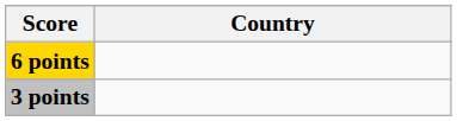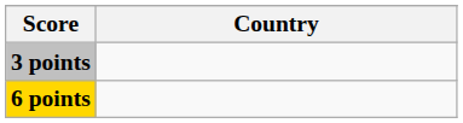 <table class="wikitable">
 <tr>
 </tr>
 <tr>
 <th scope="col" width="20%">Score</th>
 <th scope="col">Country</th>
 </tr>
 <tr>
+<th scope="row" style="background:silver">3 points</th>
+<td></td>
+</tr>
+<tr>
 <th scope="row" style="background:gold">6 points</th>
 <td></td>
 </tr>
-<tr>
-<th scope="row" style="background:silver">3 points</th>
-<td></td>
-</tr>
 </table>
